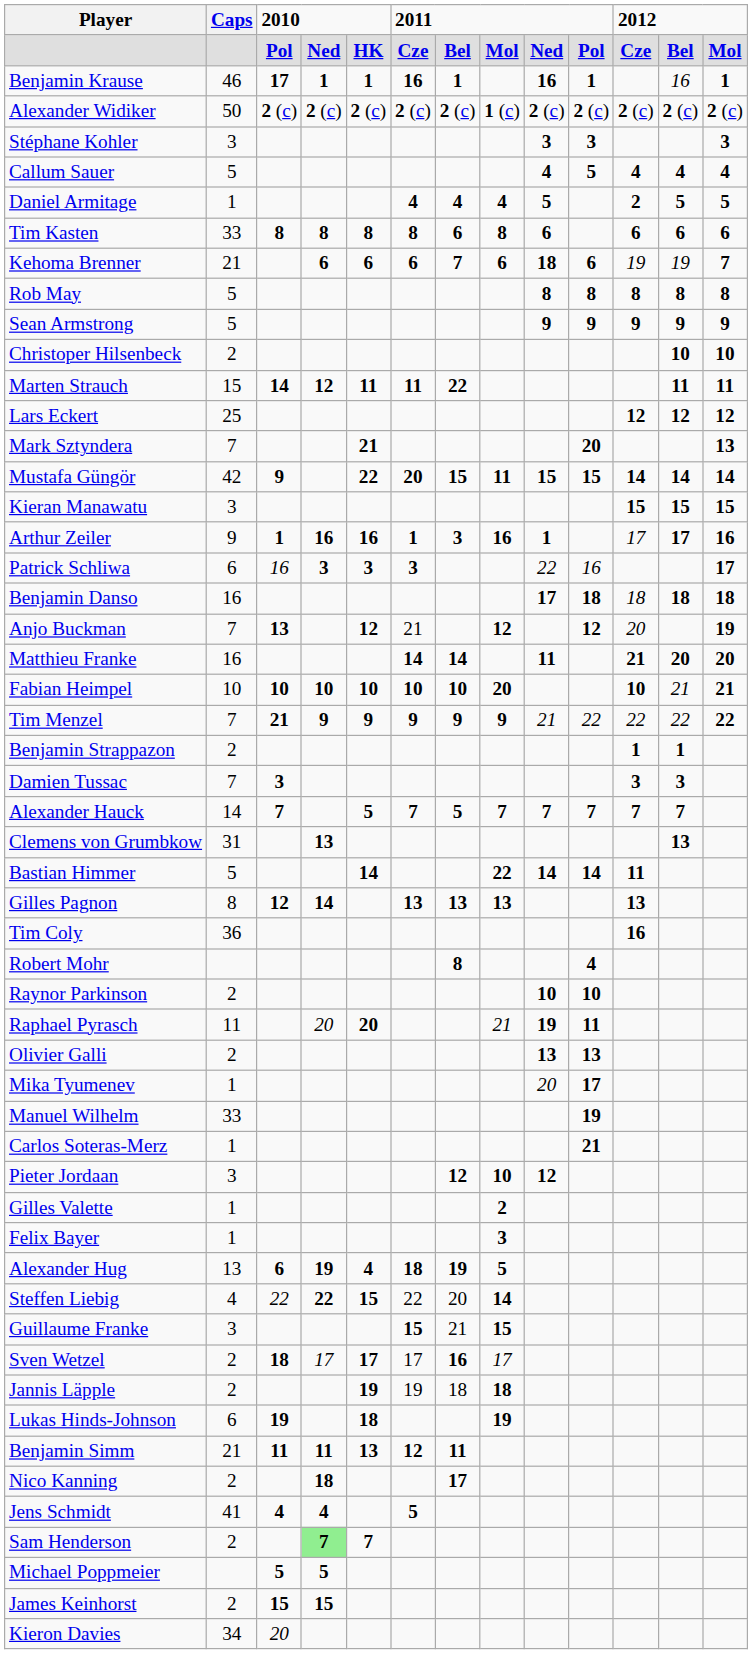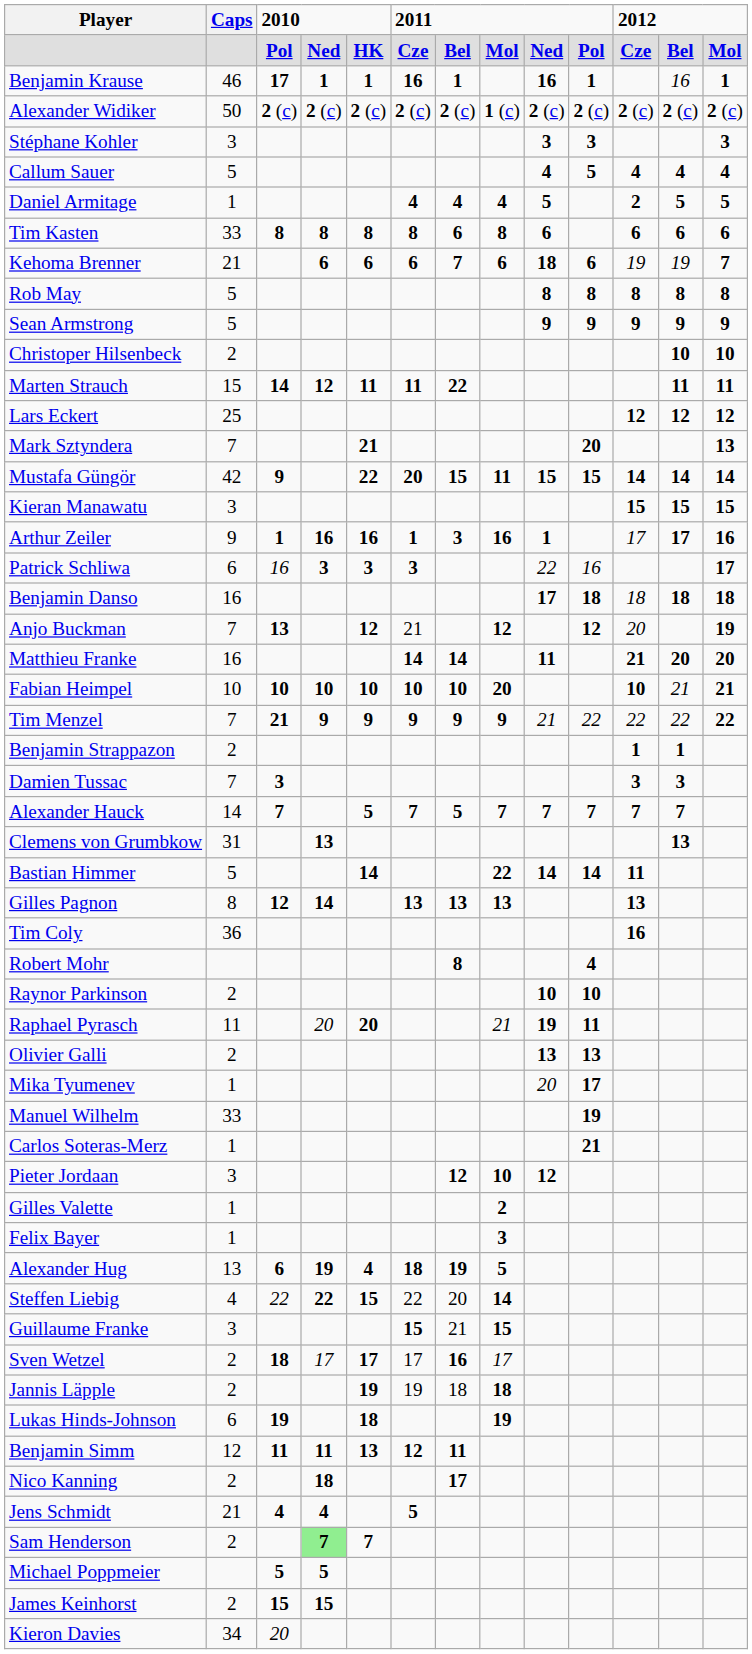 <table class="wikitable">
 <tr>
 <th>Player</th>
 <th><a href='#'>Caps</a></th>
 <td colspan=3><strong>2010</strong></td>
 <td colspan=5><strong>2011</strong></td>
 <td colspan=5><strong>2012</strong></td>
 </tr>
 <tr align="center" bgcolor="#dfdfdf">
 <td></td>
 <td></td>
 <td><strong><a href='#'>Pol</a></strong></td>
 <td><strong><a href='#'>Ned</a></strong></td>
 <td><strong><a href='#'>HK</a></strong></td>
 <td><strong><a href='#'>Cze</a></strong></td>
 <td><strong><a href='#'>Bel</a></strong></td>
 <td><strong><a href='#'>Mol</a></strong></td>
 <td><strong><a href='#'>Ned</a></strong></td>
 <td><strong><a href='#'>Pol</a></strong></td>
 <td><strong><a href='#'>Cze</a></strong></td>
 <td><strong><a href='#'>Bel</a></strong></td>
 <td><strong><a href='#'>Mol</a></strong></td>
 </tr>
 <tr align="center">
 <td align="left"><a href='#'>Benjamin Krause</a></td>
 <td>46</td>
 <td><strong>17</strong> </td>
 <td><strong>1</strong></td>
 <td><strong>1</strong> </td>
 <td><strong>16</strong> </td>
 <td><strong>1</strong></td>
 <td></td>
 <td><strong>16</strong> </td>
 <td><strong>1</strong></td>
 <td></td>
 <td><em>16</em></td>
 <td><strong>1</strong> </td>
 </tr>
 <tr align="center">
 <td align="left"><a href='#'>Alexander Widiker</a></td>
 <td>50</td>
 <td><strong>2</strong> (<a href='#'>c</a>) </td>
 <td><strong>2</strong> (<a href='#'>c</a>)</td>
 <td><strong>2</strong> (<a href='#'>c</a>) </td>
 <td><strong>2</strong> (<a href='#'>c</a>)</td>
 <td><strong>2</strong> (<a href='#'>c</a>)</td>
 <td><strong>1</strong> (<a href='#'>c</a>)</td>
 <td><strong>2</strong> (<a href='#'>c</a>)</td>
 <td><strong>2</strong> (<a href='#'>c</a>) </td>
 <td><strong>2</strong> (<a href='#'>c</a>) </td>
 <td><strong>2</strong> (<a href='#'>c</a>)</td>
 <td><strong>2</strong> (<a href='#'>c</a>)</td>
 </tr>
 <tr align="center">
 <td align="left"><a href='#'>Stéphane Kohler</a></td>
 <td>3</td>
 <td></td>
 <td></td>
 <td></td>
 <td></td>
 <td></td>
 <td></td>
 <td><strong>3</strong>  </td>
 <td><strong>3</strong></td>
 <td></td>
 <td></td>
 <td><strong>3</strong> </td>
 </tr>
 <tr align="center">
 <td align="left"><a href='#'>Callum Sauer</a></td>
 <td>5</td>
 <td></td>
 <td></td>
 <td></td>
 <td></td>
 <td></td>
 <td></td>
 <td><strong>4</strong></td>
 <td><strong>5</strong></td>
 <td><strong>4</strong></td>
 <td><strong>4</strong> </td>
 <td><strong>4</strong></td>
 </tr>
 <tr align="center">
 <td align="left"><a href='#'>Daniel Armitage</a></td>
 <td>1</td>
 <td></td>
 <td></td>
 <td></td>
 <td><strong>4</strong></td>
 <td><strong>4</strong></td>
 <td><strong>4</strong> </td>
 <td><strong>5</strong> </td>
 <td></td>
 <td><strong>2</strong></td>
 <td><strong>5</strong></td>
 <td><strong>5</strong> </td>
 </tr>
 <tr align="center">
 <td align="left"><a href='#'>Tim Kasten</a></td>
 <td>33</td>
 <td><strong>8</strong></td>
 <td><strong>8</strong></td>
 <td><strong>8</strong></td>
 <td><strong>8</strong></td>
 <td><strong>6</strong></td>
 <td><strong>8</strong></td>
 <td><strong>6</strong> </td>
 <td></td>
 <td><strong>6</strong></td>
 <td><strong>6</strong></td>
 <td><strong>6</strong></td>
 </tr>
 <tr align="center">
 <td align="left"><a href='#'>Kehoma Brenner</a></td>
 <td>21</td>
 <td></td>
 <td><strong>6</strong>  </td>
 <td><strong>6</strong> </td>
 <td><strong>6</strong></td>
 <td><strong>7</strong> </td>
 <td><strong>6</strong> </td>
 <td><strong>18</strong> </td>
 <td><strong>6</strong> </td>
 <td><em>19</em></td>
 <td><em>19</em></td>
 <td><strong>7</strong> </td>
 </tr>
 <tr align="center">
 <td align="left"><a href='#'>Rob May</a></td>
 <td>5</td>
 <td></td>
 <td></td>
 <td></td>
 <td></td>
 <td></td>
 <td></td>
 <td><strong>8</strong> </td>
 <td><strong>8</strong> </td>
 <td><strong>8</strong></td>
 <td><strong>8</strong></td>
 <td><strong>8</strong></td>
 </tr>
 <tr align="center">
 <td align="left"><a href='#'>Sean Armstrong</a></td>
 <td>5</td>
 <td></td>
 <td></td>
 <td></td>
 <td></td>
 <td></td>
 <td></td>
 <td><strong>9</strong></td>
 <td><strong>9</strong></td>
 <td><strong>9</strong></td>
 <td><strong>9</strong></td>
 <td><strong>9</strong> </td>
 </tr>
 <tr align="center">
 <td align="left"><a href='#'>Christoper Hilsenbeck</a></td>
 <td>2</td>
 <td></td>
 <td></td>
 <td></td>
 <td></td>
 <td></td>
 <td></td>
 <td></td>
 <td></td>
 <td></td>
 <td><strong>10</strong></td>
 <td><strong>10</strong> </td>
 </tr>
 <tr align="center">
 <td align="left"><a href='#'>Marten Strauch</a></td>
 <td>15</td>
 <td><strong>14</strong></td>
 <td><strong>12</strong></td>
 <td><strong>11</strong></td>
 <td><strong>11</strong></td>
 <td><strong>22</strong> </td>
 <td></td>
 <td></td>
 <td></td>
 <td></td>
 <td><strong>11</strong> </td>
 <td><strong>11</strong></td>
 </tr>
 <tr align="center">
 <td align="left"><a href='#'>Lars Eckert</a></td>
 <td>25</td>
 <td></td>
 <td></td>
 <td></td>
 <td></td>
 <td></td>
 <td></td>
 <td></td>
 <td></td>
 <td><strong>12</strong></td>
 <td><strong>12</strong></td>
 <td><strong>12</strong></td>
 </tr>
 <tr align="center">
 <td align="left"><a href='#'>Mark Sztyndera</a></td>
 <td>7</td>
 <td></td>
 <td></td>
 <td><strong>21</strong> </td>
 <td></td>
 <td></td>
 <td></td>
 <td></td>
 <td><strong>20</strong> </td>
 <td></td>
 <td></td>
 <td><strong>13</strong> </td>
 </tr>
 <tr align="center">
 <td align="left"><a href='#'>Mustafa Güngör</a></td>
 <td>42</td>
 <td><strong>9</strong> </td>
 <td></td>
 <td><strong>22</strong> </td>
 <td><strong>20</strong> </td>
 <td><strong>15</strong></td>
 <td><strong>11</strong></td>
 <td><strong>15</strong></td>
 <td><strong>15</strong></td>
 <td><strong>14</strong> </td>
 <td><strong>14</strong></td>
 <td><strong>14</strong></td>
 </tr>
 <tr align="center">
 <td align="left"><a href='#'>Kieran Manawatu</a></td>
 <td>3</td>
 <td></td>
 <td></td>
 <td></td>
 <td></td>
 <td></td>
 <td></td>
 <td></td>
 <td></td>
 <td><strong>15</strong></td>
 <td><strong>15</strong></td>
 <td><strong>15</strong></td>
 </tr>
 <tr align="center">
 <td align="left"><a href='#'>Arthur Zeiler</a></td>
 <td>9</td>
 <td><strong>1</strong> </td>
 <td><strong>16</strong> </td>
 <td><strong>16</strong> </td>
 <td><strong>1</strong></td>
 <td><strong>3</strong> </td>
 <td><strong>16</strong> </td>
 <td><strong>1</strong></td>
 <td></td>
 <td><em>17</em></td>
 <td><strong>17</strong>  </td>
 <td><strong>16</strong> </td>
 </tr>
 <tr align="center">
 <td align="left"><a href='#'>Patrick Schliwa</a></td>
 <td>6</td>
 <td><em>16</em></td>
 <td><strong>3</strong> </td>
 <td><strong>3</strong> </td>
 <td><strong>3</strong> </td>
 <td></td>
 <td></td>
 <td><em>22</em></td>
 <td><em>16</em></td>
 <td></td>
 <td></td>
 <td><strong>17</strong> </td>
 </tr>
 <tr align="center">
 <td align="left"><a href='#'>Benjamin Danso</a></td>
 <td>16</td>
 <td></td>
 <td></td>
 <td></td>
 <td></td>
 <td></td>
 <td></td>
 <td><strong>17</strong> </td>
 <td><strong>18</strong> </td>
 <td><em>18</em></td>
 <td><strong>18</strong> </td>
 <td><strong>18</strong> </td>
 </tr>
 <tr align="center">
 <td align="left"><a href='#'>Anjo Buckman</a></td>
 <td>7</td>
 <td><strong>13</strong></td>
 <td></td>
 <td><strong>12</strong> </td>
 <td>21</td>
 <td></td>
 <td><strong>12</strong> </td>
 <td></td>
 <td><strong>12</strong> </td>
 <td><em>20</em></td>
 <td></td>
 <td><strong>19</strong> </td>
 </tr>
 <tr align="center">
 <td align="left"><a href='#'>Matthieu Franke</a></td>
 <td>16</td>
 <td></td>
 <td></td>
 <td></td>
 <td><strong>14</strong> </td>
 <td><strong>14</strong></td>
 <td></td>
 <td><strong>11</strong> </td>
 <td></td>
 <td><strong>21</strong> </td>
 <td><strong>20</strong> </td>
 <td><strong>20</strong> </td>
 </tr>
 <tr align="center">
 <td align="left"><a href='#'>Fabian Heimpel</a></td>
 <td>10</td>
 <td><strong>10</strong></td>
 <td><strong>10</strong></td>
 <td><strong>10</strong></td>
 <td><strong>10</strong></td>
 <td><strong>10</strong> </td>
 <td><strong>20</strong> </td>
 <td></td>
 <td></td>
 <td><strong>10</strong></td>
 <td><em>21</em></td>
 <td><strong>21</strong> </td>
 </tr>
 <tr align="center">
 <td align="left"><a href='#'>Tim Menzel</a></td>
 <td>7</td>
 <td><strong>21</strong> </td>
 <td><strong>9</strong></td>
 <td><strong>9</strong> </td>
 <td><strong>9</strong></td>
 <td><strong>9</strong></td>
 <td><strong>9</strong></td>
 <td><em>21</em></td>
 <td><em>22</em></td>
 <td><em>22</em></td>
 <td><em>22</em></td>
 <td><strong>22</strong> </td>
 </tr>
 <tr align="center">
 <td align="left"><a href='#'>Benjamin Strappazon</a></td>
 <td>2</td>
 <td></td>
 <td></td>
 <td></td>
 <td></td>
 <td></td>
 <td></td>
 <td></td>
 <td></td>
 <td><strong>1</strong> </td>
 <td><strong>1</strong> </td>
 <td></td>
 </tr>
 <tr align="center">
 <td align="left"><a href='#'>Damien Tussac</a></td>
 <td>7</td>
 <td><strong>3</strong></td>
 <td></td>
 <td></td>
 <td></td>
 <td></td>
 <td></td>
 <td></td>
 <td></td>
 <td><strong>3</strong></td>
 <td><strong>3</strong></td>
 <td></td>
 </tr>
 <tr align="center">
 <td align="left"><a href='#'>Alexander Hauck</a></td>
 <td>14</td>
 <td><strong>7</strong> </td>
 <td></td>
 <td><strong>5</strong></td>
 <td><strong>7</strong></td>
 <td><strong>5</strong></td>
 <td><strong>7</strong></td>
 <td><strong>7</strong></td>
 <td><strong>7</strong></td>
 <td><strong>7</strong> </td>
 <td><strong>7</strong>   </td>
 <td></td>
 </tr>
 <tr align="center">
 <td align="left"><a href='#'>Clemens von Grumbkow</a></td>
 <td>31</td>
 <td></td>
 <td><strong>13</strong></td>
 <td></td>
 <td></td>
 <td></td>
 <td></td>
 <td></td>
 <td></td>
 <td></td>
 <td><strong>13</strong></td>
 <td></td>
 </tr>
 <tr align="center">
 <td align="left"><a href='#'>Bastian Himmer</a></td>
 <td>5</td>
 <td></td>
 <td></td>
 <td><strong>14</strong></td>
 <td></td>
 <td></td>
 <td><strong>22</strong> </td>
 <td><strong>14</strong></td>
 <td><strong>14</strong></td>
 <td><strong>11</strong> </td>
 <td></td>
 <td></td>
 </tr>
 <tr align="center">
 <td align="left"><a href='#'>Gilles Pagnon</a></td>
 <td>8</td>
 <td><strong>12</strong></td>
 <td><strong>14</strong> </td>
 <td></td>
 <td><strong>13</strong></td>
 <td><strong>13</strong></td>
 <td><strong>13</strong></td>
 <td></td>
 <td></td>
 <td><strong>13</strong></td>
 <td></td>
 <td></td>
 </tr>
 <tr align="center">
 <td align="left"><a href='#'>Tim Coly</a></td>
 <td>36</td>
 <td></td>
 <td></td>
 <td></td>
 <td></td>
 <td></td>
 <td></td>
 <td></td>
 <td></td>
 <td><strong>16</strong> </td>
 <td></td>
 <td></td>
 </tr>
 <tr align="center">
 <td align="left"><a href='#'>Robert Mohr</a></td>
 <td></td>
 <td></td>
 <td></td>
 <td></td>
 <td></td>
 <td><strong>8</strong></td>
 <td></td>
 <td></td>
 <td><strong>4</strong></td>
 <td></td>
 <td></td>
 <td></td>
 </tr>
 <tr align="center">
 <td align="left"><a href='#'>Raynor Parkinson</a></td>
 <td>2</td>
 <td></td>
 <td></td>
 <td></td>
 <td></td>
 <td></td>
 <td></td>
 <td><strong>10</strong></td>
 <td><strong>10</strong></td>
 <td></td>
 <td></td>
 <td></td>
 </tr>
 <tr align="center">
 <td align="left"><a href='#'>Raphael Pyrasch</a></td>
 <td>11</td>
 <td></td>
 <td><em>20</em></td>
 <td><strong>20</strong> </td>
 <td></td>
 <td></td>
 <td><em>21</em></td>
 <td><strong>19</strong> </td>
 <td><strong>11</strong> </td>
 <td></td>
 <td></td>
 <td></td>
 </tr>
 <tr align="center">
 <td align="left"><a href='#'>Olivier Galli</a></td>
 <td>2</td>
 <td></td>
 <td></td>
 <td></td>
 <td></td>
 <td></td>
 <td></td>
 <td><strong>13</strong></td>
 <td><strong>13</strong></td>
 <td></td>
 <td></td>
 <td></td>
 </tr>
 <tr align="center">
 <td align="left"><a href='#'>Mika Tyumenev</a></td>
 <td>1</td>
 <td></td>
 <td></td>
 <td></td>
 <td></td>
 <td></td>
 <td></td>
 <td><em>20</em></td>
 <td><strong>17</strong> </td>
 <td></td>
 <td></td>
 <td></td>
 </tr>
 <tr align="center">
 <td align="left"><a href='#'>Manuel Wilhelm</a></td>
 <td>33</td>
 <td></td>
 <td></td>
 <td></td>
 <td></td>
 <td></td>
 <td></td>
 <td></td>
 <td><strong>19</strong> </td>
 <td></td>
 <td></td>
 <td></td>
 </tr>
 <tr align="center">
 <td align="left"><a href='#'>Carlos Soteras-Merz</a></td>
 <td>1</td>
 <td></td>
 <td></td>
 <td></td>
 <td></td>
 <td></td>
 <td></td>
 <td></td>
 <td><strong>21</strong> </td>
 <td></td>
 <td></td>
 <td></td>
 </tr>
 <tr align="center">
 <td align="left"><a href='#'>Pieter Jordaan</a></td>
 <td>3</td>
 <td></td>
 <td></td>
 <td></td>
 <td></td>
 <td><strong>12</strong></td>
 <td><strong>10</strong></td>
 <td><strong>12</strong> </td>
 <td></td>
 <td></td>
 <td></td>
 <td></td>
 </tr>
 <tr align="center">
 <td align="left"><a href='#'>Gilles Valette</a></td>
 <td>1</td>
 <td></td>
 <td></td>
 <td></td>
 <td></td>
 <td></td>
 <td><strong>2</strong></td>
 <td></td>
 <td></td>
 <td></td>
 <td></td>
 <td></td>
 </tr>
 <tr align="center">
 <td align="left"><a href='#'>Felix Bayer</a></td>
 <td>1</td>
 <td></td>
 <td></td>
 <td></td>
 <td></td>
 <td></td>
 <td><strong>3</strong> </td>
 <td></td>
 <td></td>
 <td></td>
 <td></td>
 <td></td>
 </tr>
 <tr align="center">
 <td align="left"><a href='#'>Alexander Hug</a></td>
 <td>13</td>
 <td><strong>6</strong></td>
 <td><strong>19</strong> </td>
 <td><strong>4</strong> </td>
 <td><strong>18</strong> </td>
 <td><strong>19</strong> </td>
 <td><strong>5</strong> </td>
 <td></td>
 <td></td>
 <td></td>
 <td></td>
 <td></td>
 </tr>
 <tr align="center">
 <td align="left"><a href='#'>Steffen Liebig</a></td>
 <td>4</td>
 <td><em>22</em></td>
 <td><strong>22</strong> </td>
 <td><strong>15</strong> </td>
 <td>22</td>
 <td>20</td>
 <td><strong>14</strong> </td>
 <td></td>
 <td></td>
 <td></td>
 <td></td>
 <td></td>
 </tr>
 <tr align="center">
 <td align="left"><a href='#'>Guillaume Franke</a></td>
 <td>3</td>
 <td></td>
 <td></td>
 <td></td>
 <td><strong>15</strong> </td>
 <td>21</td>
 <td><strong>15</strong></td>
 <td></td>
 <td></td>
 <td></td>
 <td></td>
 <td></td>
 </tr>
 <tr align="center">
 <td align="left"><a href='#'>Sven Wetzel</a></td>
 <td>2</td>
 <td><strong>18</strong> </td>
 <td><em>17</em></td>
 <td><strong>17</strong> </td>
 <td>17</td>
 <td><strong>16</strong> </td>
 <td><em>17</em></td>
 <td></td>
 <td></td>
 <td></td>
 <td></td>
 <td></td>
 </tr>
 <tr align="center">
 <td align="left"><a href='#'>Jannis Läpple</a></td>
 <td>2</td>
 <td></td>
 <td></td>
 <td><strong>19</strong> </td>
 <td>19</td>
 <td>18</td>
 <td><strong>18</strong> </td>
 <td></td>
 <td></td>
 <td></td>
 <td></td>
 <td></td>
 </tr>
 <tr align="center">
 <td align="left"><a href='#'>Lukas Hinds-Johnson</a></td>
 <td>6</td>
 <td><strong>19</strong> </td>
 <td></td>
 <td><strong>18</strong> </td>
 <td></td>
 <td></td>
 <td><strong>19</strong> </td>
 <td></td>
 <td></td>
 <td></td>
 <td></td>
 <td></td>
 </tr>
 <tr align="center">
 <td align="left"><a href='#'>Benjamin Simm</a></td>
-<td>21</td>
+<td>12</td>
 <td><strong>11</strong></td>
 <td><strong>11</strong></td>
 <td><strong>13</strong></td>
 <td><strong>12</strong></td>
 <td><strong>11</strong></td>
 <td></td>
 <td></td>
 <td></td>
 <td></td>
 <td></td>
 <td></td>
 </tr>
 <tr align="center">
 <td align="left"><a href='#'>Nico Kanning</a></td>
 <td>2</td>
 <td></td>
 <td><strong>18</strong>  </td>
 <td></td>
 <td></td>
 <td><strong>17</strong>  </td>
 <td></td>
 <td></td>
 <td></td>
 <td></td>
 <td></td>
 <td></td>
 </tr>
 <tr align="center">
 <td align="left"><a href='#'>Jens Schmidt</a></td>
-<td>41</td>
+<td>21</td>
 <td><strong>4</strong> </td>
 <td><strong>4</strong> </td>
 <td></td>
 <td><strong>5</strong> </td>
 <td></td>
 <td></td>
 <td></td>
 <td></td>
 <td></td>
 <td></td>
 <td></td>
 </tr>
 <tr align="center">
 <td align="left"><a href='#'>Sam Henderson</a></td>
 <td>2</td>
 <td></td>
 <td style="background: lightgreen;"><strong>7</strong></td>
 <td><strong>7</strong></td>
 <td></td>
 <td></td>
 <td></td>
 <td></td>
 <td></td>
 <td></td>
 <td></td>
 <td></td>
 </tr>
 <tr align="center">
 <td align="left"><a href='#'>Michael Poppmeier</a></td>
 <td></td>
 <td><strong>5</strong></td>
 <td><strong>5</strong></td>
 <td></td>
 <td></td>
 <td></td>
 <td></td>
 <td></td>
 <td></td>
 <td></td>
 <td></td>
 <td></td>
 </tr>
 <tr align="center">
 <td align="left"><a href='#'>James Keinhorst</a></td>
 <td>2</td>
 <td><strong>15</strong></td>
 <td><strong>15</strong></td>
 <td></td>
 <td></td>
 <td></td>
 <td></td>
 <td></td>
 <td></td>
 <td></td>
 <td></td>
 <td></td>
 </tr>
 <tr align="center">
 <td align="left"><a href='#'>Kieron Davies</a></td>
 <td>34</td>
 <td><em>20</em></td>
 <td></td>
 <td></td>
 <td></td>
 <td></td>
 <td></td>
 <td></td>
 <td></td>
 <td></td>
 <td></td>
 <td></td>
 </tr>
 </table>
